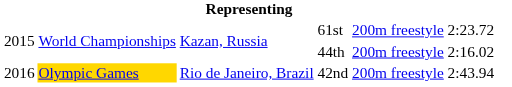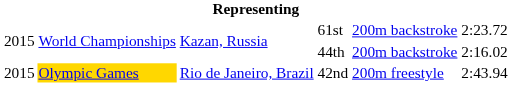 <table>
 <tr>
 <th colspan="6">Representing </th>
 </tr>
 <tr>
 <td rowspan=2>2015</td>
 <td rowspan=2><a href='#'>World Championships</a></td>
 <td rowspan=2><a href='#'>Kazan, Russia</a></td>
 <td>61st</td>
-<td><a href='#'>200m freestyle</a></td>
+<td><a href='#'>200m backstroke</a></td>
 <td>2:23.72</td>
 </tr>
 <tr>
 <td>44th</td>
-<td><a href='#'>200m freestyle</a></td>
+<td><a href='#'>200m backstroke</a></td>
 <td>2:16.02</td>
 </tr>
 <tr>
-<td>2016</td>
+<td>2015</td>
 <td style="background: gold;"><a href='#'>Olympic Games</a></td>
 <td><a href='#'>Rio de Janeiro, Brazil</a></td>
 <td>42nd</td>
 <td><a href='#'>200m freestyle</a></td>
 <td>2:43.94</td>
 </tr>
 </table>
